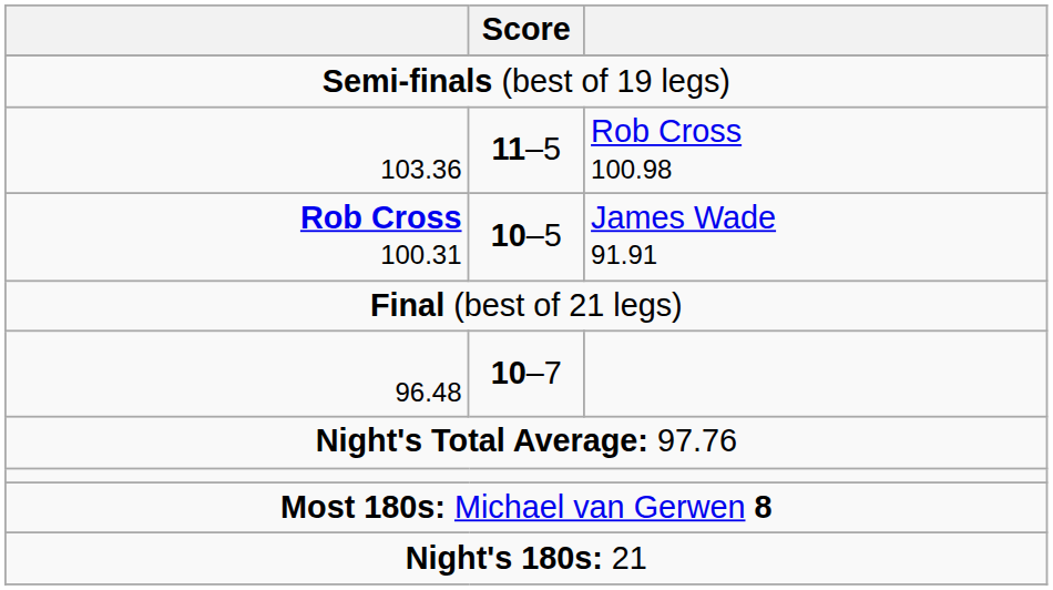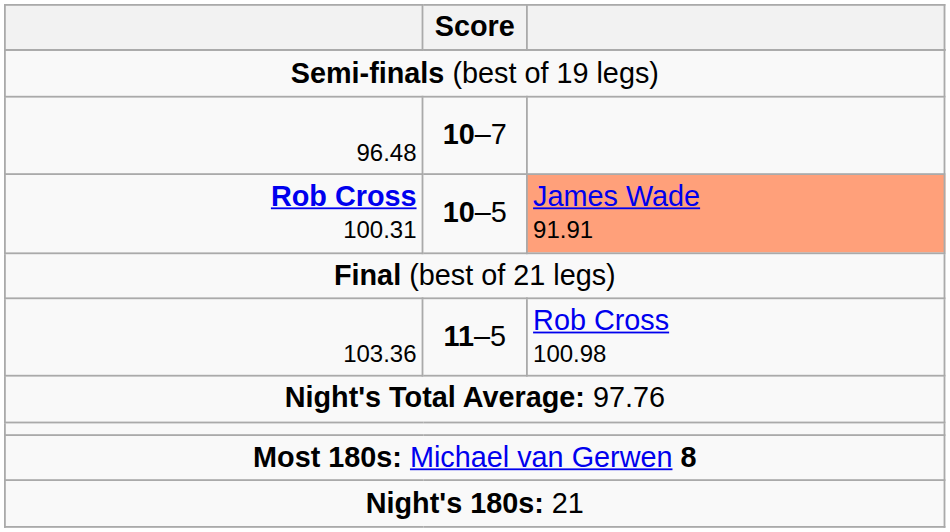 <table class=wikitable style="text-align:center">
 <tr>
 <th width=225></th>
 <th width=50>Score</th>
 <th width=225></th>
 </tr>
 <tr align=centre>
 </tr>
 <tr align=center>
 <td colspan="3"><strong>Semi-finals</strong> (best of 19 legs)</td>
 </tr>
 <tr align=left>
-<td align=right> <br> <small><span>103.36</span></small></td>
-<td align=center><strong>11</strong>–5</td>
-<td> <a href='#'>Rob Cross</a> <br> <small><span>100.98</span></small></td>
+<td align=right> <br><small><span>96.48</span></small></td>
+<td align=center><strong>10</strong>–7</td>
+<td></td>
 </tr>
 <tr align=left>
 <td align=right><strong><a href='#'>Rob Cross</a></strong>  <br><small><span>100.31</span></small></td>
 <td align=center><strong>10</strong>–5</td>
-<td> <a href='#'>James Wade</a> <br><small><span>91.91</span></small></td>
+<td style="background: lightsalmon;"> <a href='#'>James Wade</a> <br><small><span>91.91</span></small></td>
 </tr>
 <tr align=center>
 <td colspan="3"><strong>Final</strong> (best of 21 legs)</td>
 </tr>
 <tr align=left>
-<td align=right> <br><small><span>96.48</span></small></td>
-<td align=center><strong>10</strong>–7</td>
-<td></td>
+<td align=right> <br> <small><span>103.36</span></small></td>
+<td align=center><strong>11</strong>–5</td>
+<td> <a href='#'>Rob Cross</a> <br> <small><span>100.98</span></small></td>
 </tr>
 <tr align=center>
 <td colspan="3"><strong>Night's Total Average:</strong> 97.76</td>
 </tr>
 <tr align=center>
 <td colspan="3"></td>
 </tr>
 <tr align=center>
 <td colspan="3"><strong>Most 180s:</strong>  <a href='#'>Michael van Gerwen</a> <strong>8</strong></td>
 </tr>
 <tr align=center>
 <td colspan="3"><strong>Night's 180s:</strong> 21</td>
 </tr>
 </table>
